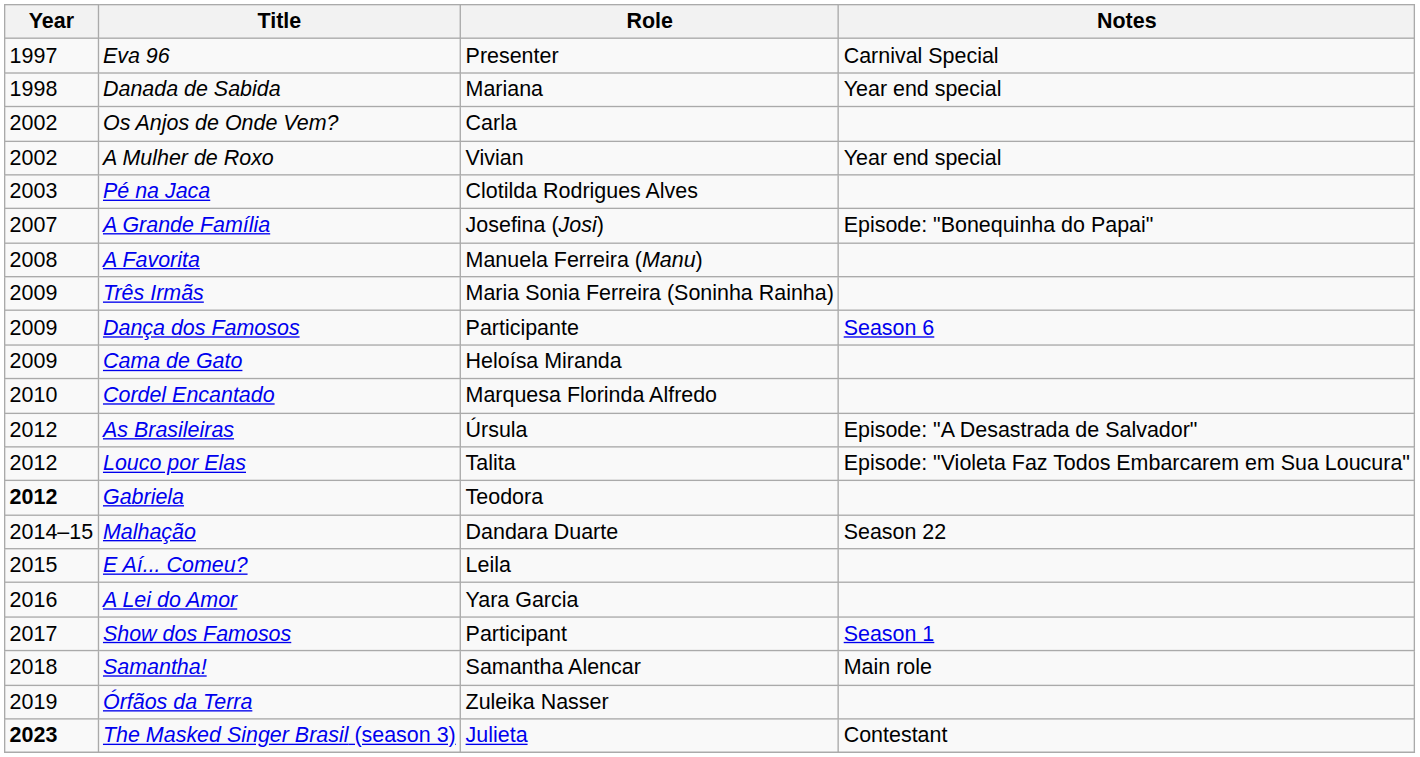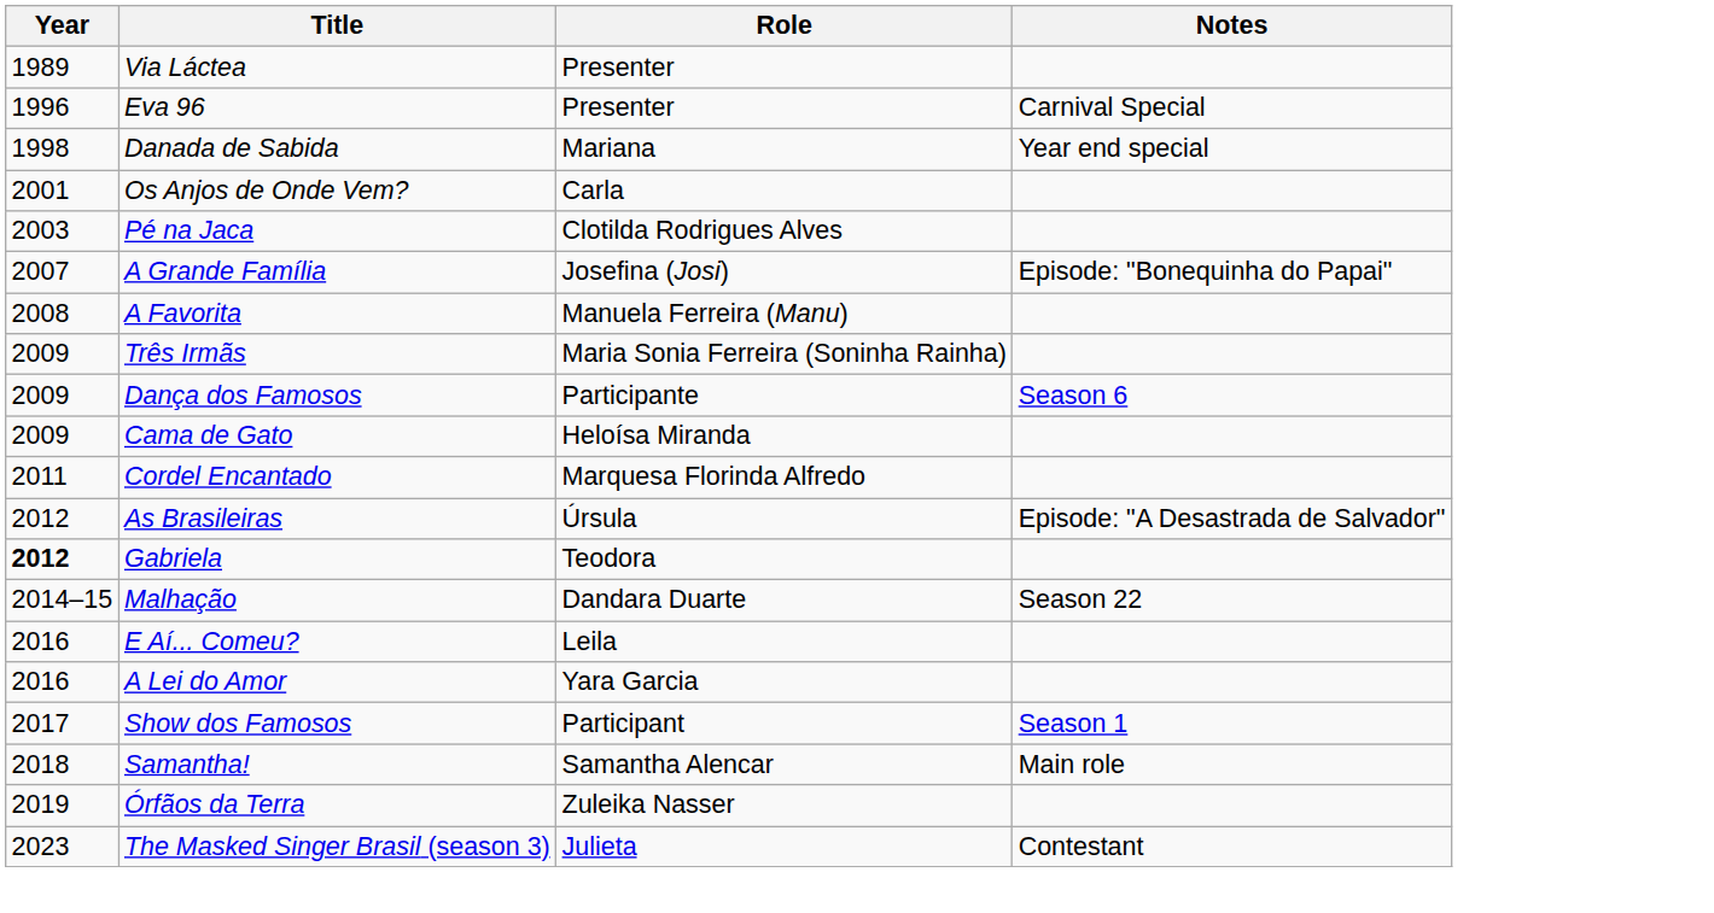 <table class="wikitable plainrowheaders sortable">
 <tr>
 <th>Year</th>
 <th>Title</th>
 <th>Role</th>
 <th>Notes</th>
 </tr>
 <tr>
-<td>1997</td>
+<td>1989</td>
+<td><em>Via Láctea</em></td>
+<td>Presenter</td>
+<td></td>
+</tr>
+<tr>
+<td>1996</td>
 <td><em>Eva 96</em></td>
 <td>Presenter</td>
 <td>Carnival Special</td>
 </tr>
 <tr>
 <td>1998</td>
 <td><em>Danada de Sabida</em></td>
 <td>Mariana</td>
 <td>Year end special</td>
 </tr>
 <tr>
-<td>2002</td>
+<td>2001</td>
 <td><em>Os Anjos de Onde Vem?</em></td>
 <td>Carla</td>
 <td></td>
-</tr>
-<tr>
-<td>2002</td>
-<td><em>A Mulher de Roxo</em></td>
-<td>Vivian</td>
-<td>Year end special</td>
 </tr>
 <tr>
 <td>2003</td>
 <td><em><a href='#'>Pé na Jaca</a></em></td>
 <td>Clotilda Rodrigues Alves</td>
 <td></td>
 </tr>
 <tr>
 <td>2007</td>
 <td><em><a href='#'>A Grande Família</a></em></td>
 <td>Josefina (<em>Josi</em>)</td>
 <td>Episode: "Bonequinha do Papai"</td>
 </tr>
 <tr>
 <td>2008</td>
 <td><em><a href='#'>A Favorita</a></em></td>
 <td>Manuela Ferreira (<em>Manu</em>)</td>
 <td></td>
 </tr>
 <tr>
 <td>2009</td>
 <td><em><a href='#'>Três Irmãs</a></em></td>
 <td>Maria Sonia Ferreira (Soninha Rainha)</td>
 <td></td>
 </tr>
 <tr>
 <td>2009</td>
 <td><em><a href='#'>Dança dos Famosos</a></em></td>
 <td>Participante</td>
 <td><a href='#'>Season 6</a></td>
 </tr>
 <tr>
 <td>2009</td>
 <td><em><a href='#'>Cama de Gato</a></em></td>
 <td>Heloísa Miranda</td>
 <td></td>
 </tr>
 <tr>
-<td>2010</td>
+<td>2011</td>
 <td><em><a href='#'>Cordel Encantado</a></em></td>
 <td>Marquesa Florinda Alfredo</td>
 <td></td>
 </tr>
 <tr>
 <td>2012</td>
 <td><em><a href='#'>As Brasileiras</a></em></td>
 <td>Úrsula</td>
 <td>Episode: "A Desastrada de Salvador"</td>
-</tr>
-<tr>
-<td>2012</td>
-<td><em><a href='#'>Louco por Elas</a></em></td>
-<td>Talita</td>
-<td>Episode: "Violeta Faz Todos Embarcarem em Sua Loucura"</td>
 </tr>
 <tr>
 <td><strong>2012</strong></td>
 <td><em><a href='#'>Gabriela</a></em></td>
 <td>Teodora</td>
 <td></td>
 </tr>
 <tr>
 <td>2014–15</td>
 <td><em><a href='#'>Malhação</a></em></td>
 <td>Dandara Duarte</td>
 <td>Season 22</td>
 </tr>
 <tr>
-<td>2015</td>
+<td>2016</td>
 <td><em><a href='#'>E Aí... Comeu?</a></em></td>
 <td>Leila</td>
 <td></td>
 </tr>
 <tr>
 <td>2016</td>
 <td><em><a href='#'>A Lei do Amor</a></em></td>
 <td>Yara Garcia</td>
 <td></td>
 </tr>
 <tr>
 <td>2017</td>
 <td><em><a href='#'>Show dos Famosos</a> </em></td>
 <td>Participant</td>
 <td><a href='#'>Season 1</a></td>
 </tr>
 <tr>
 <td>2018</td>
 <td><em><a href='#'>Samantha!</a></em></td>
 <td>Samantha Alencar</td>
 <td>Main role</td>
 </tr>
 <tr>
 <td>2019</td>
 <td><em><a href='#'>Órfãos da Terra</a></em></td>
 <td>Zuleika Nasser</td>
 <td></td>
 </tr>
 <tr>
-<td><strong>2023</strong></td>
+<td>2023</td>
 <td><a href='#'><em>The Masked Singer Brasil</em> (season 3)</a></td>
 <td><a href='#'>Julieta</a></td>
 <td>Contestant</td>
 </tr>
 <tr>
 </tr>
 </table>
